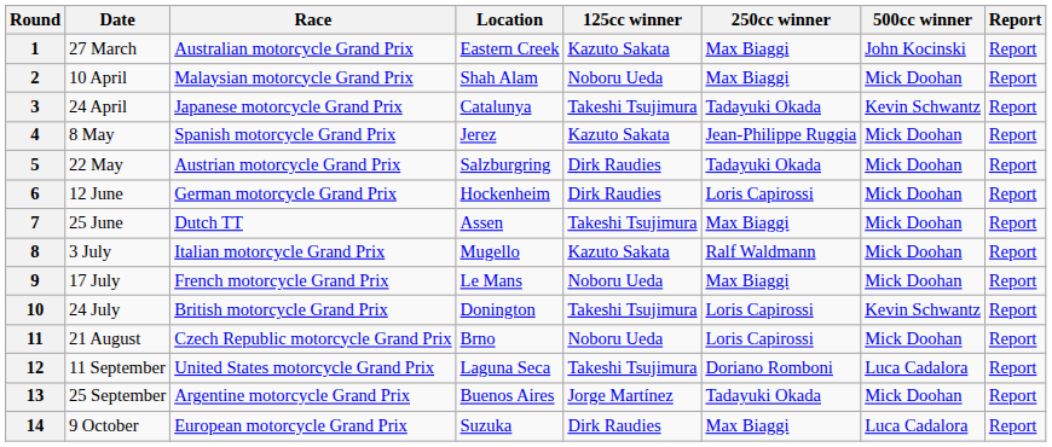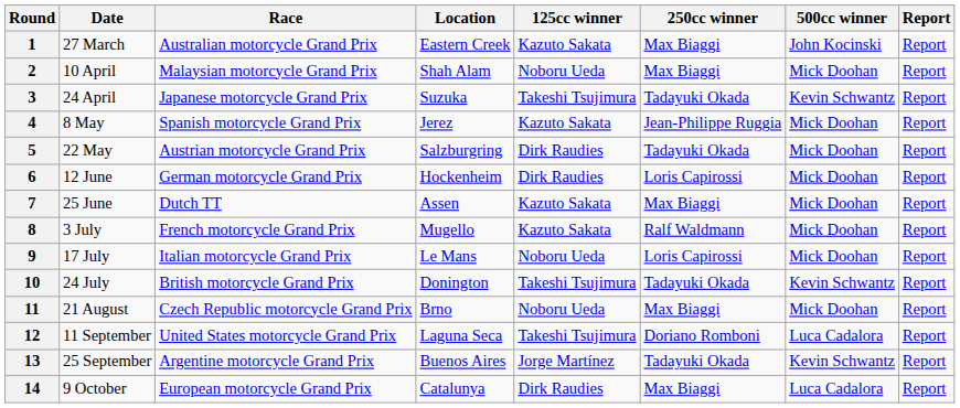 <table class="wikitable" style="font-size: 85%;">
 <tr>
 <th>Round</th>
 <th>Date</th>
 <th>Race</th>
 <th>Location</th>
 <th>125cc winner</th>
 <th>250cc winner</th>
 <th>500cc winner</th>
 <th>Report</th>
 </tr>
 <tr>
 <th>1</th>
 <td>27 March</td>
 <td> <a href='#'>Australian motorcycle Grand Prix</a></td>
 <td><a href='#'>Eastern Creek</a></td>
 <td> <a href='#'>Kazuto Sakata</a></td>
 <td> <a href='#'>Max Biaggi</a></td>
 <td> <a href='#'>John Kocinski</a></td>
 <td><a href='#'>Report</a></td>
 </tr>
 <tr>
 <th>2</th>
 <td>10 April</td>
 <td> <a href='#'>Malaysian motorcycle Grand Prix</a></td>
 <td><a href='#'>Shah Alam</a></td>
 <td> <a href='#'>Noboru Ueda</a></td>
 <td> <a href='#'>Max Biaggi</a></td>
 <td> <a href='#'>Mick Doohan</a></td>
 <td><a href='#'>Report</a></td>
 </tr>
 <tr>
 <th>3</th>
 <td>24 April</td>
 <td> <a href='#'>Japanese motorcycle Grand Prix</a></td>
-<td><a href='#'>Catalunya</a></td>
+<td><a href='#'>Suzuka</a></td>
 <td> <a href='#'>Takeshi Tsujimura</a></td>
 <td> <a href='#'>Tadayuki Okada</a></td>
 <td> <a href='#'>Kevin Schwantz</a></td>
 <td><a href='#'>Report</a></td>
 </tr>
 <tr>
 <th>4</th>
 <td>8 May</td>
 <td> <a href='#'>Spanish motorcycle Grand Prix</a></td>
 <td><a href='#'>Jerez</a></td>
 <td> <a href='#'>Kazuto Sakata</a></td>
 <td> <a href='#'>Jean-Philippe Ruggia</a></td>
 <td> <a href='#'>Mick Doohan</a></td>
 <td><a href='#'>Report</a></td>
 </tr>
 <tr>
 <th>5</th>
 <td>22 May</td>
 <td> <a href='#'>Austrian motorcycle Grand Prix</a></td>
 <td><a href='#'>Salzburgring</a></td>
 <td> <a href='#'>Dirk Raudies</a></td>
 <td> <a href='#'>Tadayuki Okada</a></td>
 <td> <a href='#'>Mick Doohan</a></td>
 <td><a href='#'>Report</a></td>
 </tr>
 <tr>
 <th>6</th>
 <td>12 June</td>
 <td> <a href='#'>German motorcycle Grand Prix</a></td>
 <td><a href='#'>Hockenheim</a></td>
 <td> <a href='#'>Dirk Raudies</a></td>
 <td> <a href='#'>Loris Capirossi</a></td>
 <td> <a href='#'>Mick Doohan</a></td>
 <td><a href='#'>Report</a></td>
 </tr>
 <tr>
 <th>7</th>
 <td>25 June</td>
 <td> <a href='#'>Dutch TT</a></td>
 <td><a href='#'>Assen</a></td>
-<td> <a href='#'>Takeshi Tsujimura</a></td>
+<td> <a href='#'>Kazuto Sakata</a></td>
 <td> <a href='#'>Max Biaggi</a></td>
 <td> <a href='#'>Mick Doohan</a></td>
 <td><a href='#'>Report</a></td>
 </tr>
 <tr>
 <th>8</th>
 <td>3 July</td>
-<td> <a href='#'>Italian motorcycle Grand Prix</a></td>
+<td> <a href='#'>French motorcycle Grand Prix</a></td>
 <td><a href='#'>Mugello</a></td>
 <td> <a href='#'>Kazuto Sakata</a></td>
 <td> <a href='#'>Ralf Waldmann</a></td>
 <td> <a href='#'>Mick Doohan</a></td>
 <td><a href='#'>Report</a></td>
 </tr>
 <tr>
 <th>9</th>
 <td>17 July</td>
-<td> <a href='#'>French motorcycle Grand Prix</a></td>
+<td> <a href='#'>Italian motorcycle Grand Prix</a></td>
 <td><a href='#'>Le Mans</a></td>
 <td> <a href='#'>Noboru Ueda</a></td>
-<td> <a href='#'>Max Biaggi</a></td>
+<td> <a href='#'>Loris Capirossi</a></td>
 <td> <a href='#'>Mick Doohan</a></td>
 <td><a href='#'>Report</a></td>
 </tr>
 <tr>
 <th>10</th>
 <td>24 July</td>
 <td> <a href='#'>British motorcycle Grand Prix</a></td>
 <td><a href='#'>Donington</a></td>
 <td> <a href='#'>Takeshi Tsujimura</a></td>
-<td> <a href='#'>Loris Capirossi</a></td>
+<td> <a href='#'>Tadayuki Okada</a></td>
 <td> <a href='#'>Kevin Schwantz</a></td>
 <td><a href='#'>Report</a></td>
 </tr>
 <tr>
 <th>11</th>
 <td>21 August</td>
 <td> <a href='#'>Czech Republic motorcycle Grand Prix</a></td>
 <td><a href='#'>Brno</a></td>
 <td> <a href='#'>Noboru Ueda</a></td>
-<td> <a href='#'>Loris Capirossi</a></td>
+<td> <a href='#'>Max Biaggi</a></td>
 <td> <a href='#'>Mick Doohan</a></td>
 <td><a href='#'>Report</a></td>
 </tr>
 <tr>
 <th>12</th>
 <td>11 September</td>
 <td> <a href='#'>United States motorcycle Grand Prix</a></td>
 <td><a href='#'>Laguna Seca</a></td>
 <td> <a href='#'>Takeshi Tsujimura</a></td>
 <td>  <a href='#'>Doriano Romboni</a></td>
 <td>  <a href='#'>Luca Cadalora</a></td>
 <td><a href='#'>Report</a></td>
 </tr>
 <tr>
 <th>13</th>
 <td>25 September</td>
 <td> <a href='#'>Argentine motorcycle Grand Prix</a></td>
 <td><a href='#'>Buenos Aires</a></td>
 <td> <a href='#'>Jorge Martínez</a></td>
 <td> <a href='#'>Tadayuki Okada</a></td>
-<td> <a href='#'>Mick Doohan</a></td>
+<td> <a href='#'>Kevin Schwantz</a></td>
 <td><a href='#'>Report</a></td>
 </tr>
 <tr>
 <th>14</th>
 <td>9 October</td>
 <td> <a href='#'>European motorcycle Grand Prix</a></td>
-<td><a href='#'>Suzuka</a></td>
+<td><a href='#'>Catalunya</a></td>
 <td> <a href='#'>Dirk Raudies</a></td>
 <td> <a href='#'>Max Biaggi</a></td>
 <td> <a href='#'>Luca Cadalora</a></td>
 <td><a href='#'>Report</a></td>
 </tr>
 </table>
